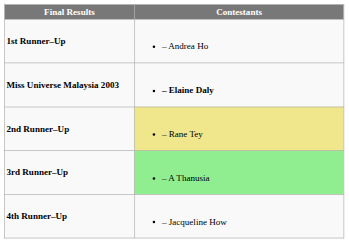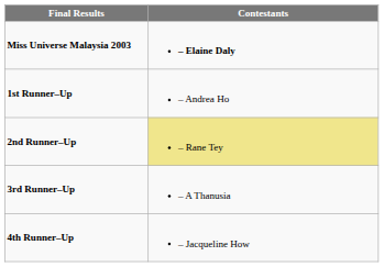 <table class="wikitable sortable" style="font-size: 90%;">
 <tr>
 <th width="200" style="background-color:#787878;color:#FFFFFF;">Final Results</th>
 <th width="325" style="background-color:#787878;color:#FFFFFF;">Contestants</th>
 </tr>
 <tr>
+<td><strong>Miss Universe Malaysia 2003</strong></td>
+<td><br><ul><li><strong></strong> <strong>–</strong> <strong>Elaine Daly</strong></li></ul></td>
+</tr>
+<tr>
 <td><strong>1st Runner–Up</strong></td>
 <td><br><ul><li><strong></strong> –  Andrea Ho</li></ul></td>
-</tr>
-<tr>
-<td><strong>Miss Universe Malaysia 2003</strong></td>
-<td><br><ul><li><strong></strong> <strong>–</strong> <strong>Elaine Daly</strong></li></ul></td>
 </tr>
 <tr>
 <td><strong>2nd Runner–Up</strong></td>
 <td style="background: khaki;"><br><ul><li><strong></strong> – Rane Tey</li></ul></td>
 </tr>
 <tr>
 <td><strong>3rd Runner–Up</strong></td>
-<td style="background: lightgreen;"><br><ul><li><strong></strong> –  A Thanusia</li></ul></td>
+<td><br><ul><li><strong></strong> –  A Thanusia</li></ul></td>
 </tr>
 <tr>
 <td><strong>4th Runner–Up</strong></td>
 <td><br><ul><li><strong></strong> – Jacqueline How</li></ul></td>
 </tr>
 </table>
